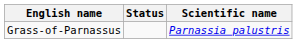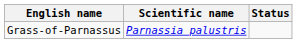 <table class="wikitable" |>
 <tr>
 <th>English name</th>
+<th>Scientific name</th>
 <th>Status</th>
-<th>Scientific name</th>
 </tr>
 <tr>
 <td>Grass-of-Parnassus</td>
+<td><em><a href='#'>Parnassia palustris</a></em></td>
 <td></td>
-<td><em><a href='#'>Parnassia palustris</a></em></td>
 </tr>
 </table>
